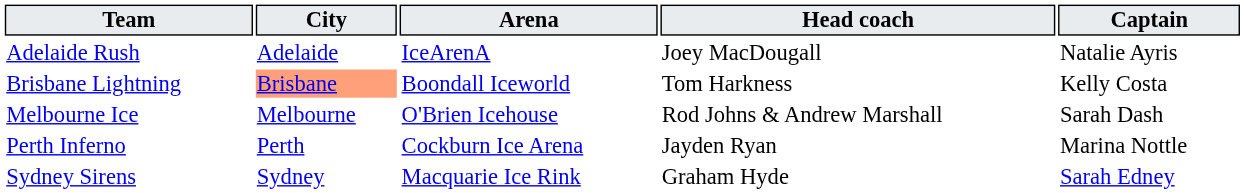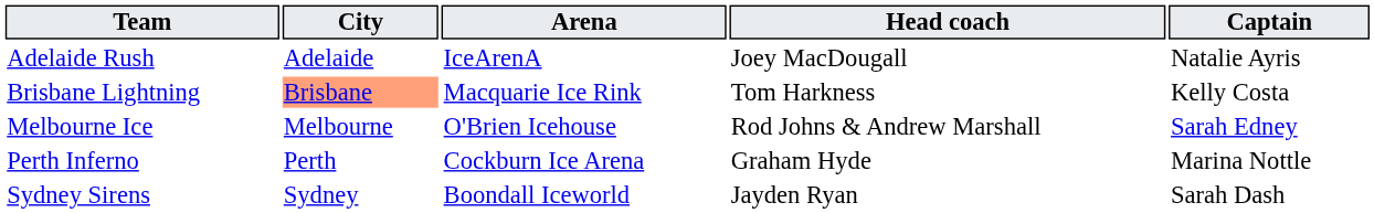 <table class="toccolours" style="width:55em">
 <tr>
 </tr>
 <tr>
 <th style="background:#e9ecef;color:black;border:black 1px solid">Team</th>
 <th style="background:#e9ecef;color:black;border:black 1px solid">City</th>
 <th style="background:#e9ecef;color:black;border:black 1px solid">Arena</th>
 <th style="background:#e9ecef;color:black;border:black 1px solid">Head coach</th>
 <th style="background:#e9ecef;color:black;border:black 1px solid">Captain</th>
 </tr>
 <tr>
 <td><a href='#'>Adelaide Rush</a></td>
 <td> <a href='#'>Adelaide</a></td>
 <td><a href='#'>IceArenA</a></td>
 <td> Joey MacDougall</td>
 <td> Natalie Ayris</td>
 </tr>
 <tr>
 <td><a href='#'>Brisbane Lightning</a></td>
 <td style="background: lightsalmon;"> <a href='#'>Brisbane</a></td>
-<td><a href='#'>Boondall Iceworld</a></td>
+<td><a href='#'>Macquarie Ice Rink</a></td>
 <td> Tom Harkness</td>
 <td> Kelly Costa</td>
 </tr>
 <tr>
 <td><a href='#'>Melbourne Ice</a></td>
 <td> <a href='#'>Melbourne</a></td>
 <td><a href='#'>O'Brien Icehouse</a></td>
 <td> Rod Johns & Andrew Marshall</td>
-<td> Sarah Dash</td>
+<td> <a href='#'>Sarah Edney</a></td>
 </tr>
 <tr>
 <td><a href='#'>Perth Inferno</a></td>
 <td> <a href='#'>Perth</a></td>
 <td><a href='#'>Cockburn Ice Arena</a></td>
-<td> Jayden Ryan</td>
+<td> Graham Hyde</td>
 <td> Marina Nottle</td>
 </tr>
 <tr>
 <td><a href='#'>Sydney Sirens</a></td>
 <td> <a href='#'>Sydney</a></td>
-<td><a href='#'>Macquarie Ice Rink</a></td>
-<td> Graham Hyde</td>
-<td> <a href='#'>Sarah Edney</a></td>
+<td><a href='#'>Boondall Iceworld</a></td>
+<td> Jayden Ryan</td>
+<td> Sarah Dash</td>
 </tr>
 </table>
